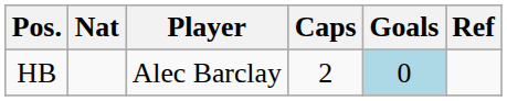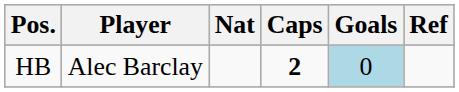 <table class="wikitable" style="text-align:center; border:1px #aaa solid;">
 <tr>
 <th>Pos.</th>
+<th>Player</th>
 <th>Nat</th>
-<th>Player</th>
 <th>Caps</th>
 <th>Goals</th>
 <th>Ref</th>
 </tr>
 <tr>
 <td>HB</td>
+<td style="text-align:left;">Alec Barclay</td>
 <td></td>
-<td style="text-align:left;">Alec Barclay</td>
-<td>2</td>
+<td><strong>2</strong></td>
 <td style="background: lightblue;">0</td>
 <td></td>
 </tr>
 </table>
